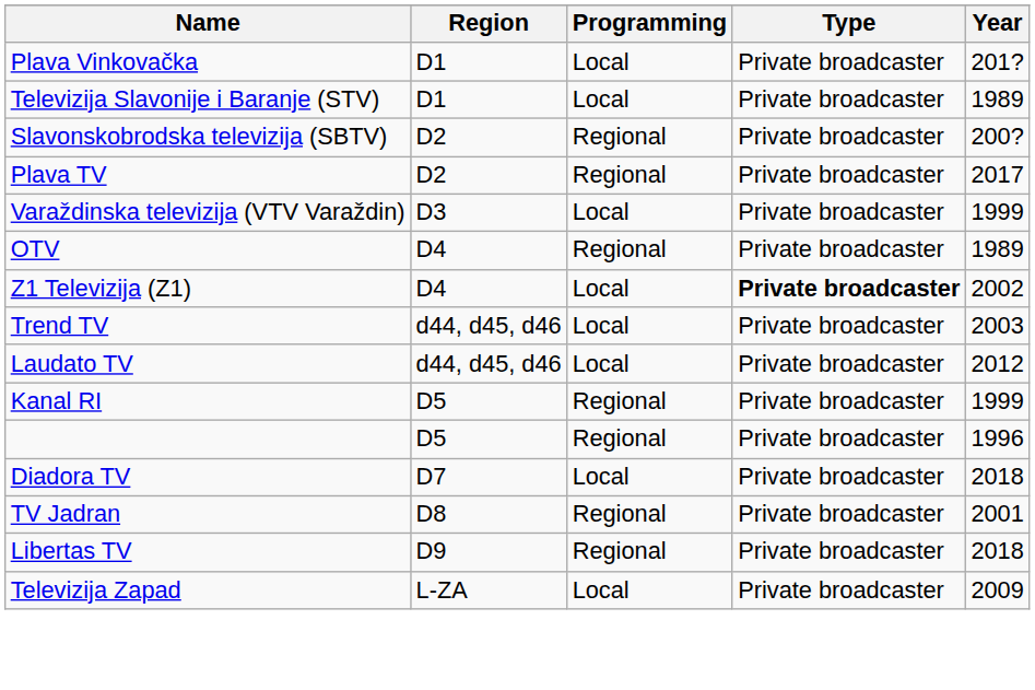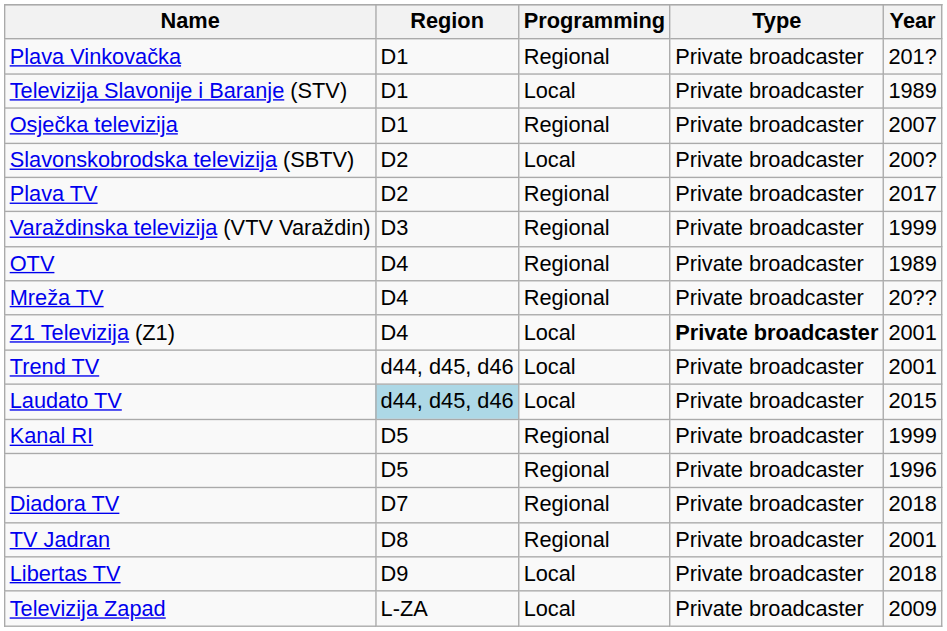 <table class="wikitable sortable">
 <tr>
 </tr>
 <tr>
 <th>Name</th>
 <th>Region</th>
 <th>Programming</th>
 <th>Type</th>
 <th>Year</th>
 </tr>
 <tr>
 <td><a href='#'>Plava Vinkovačka</a></td>
 <td>D1</td>
-<td>Local</td>
+<td>Regional</td>
 <td>Private broadcaster</td>
 <td>201?</td>
 </tr>
 <tr>
 <td><a href='#'>Televizija Slavonije i Baranje</a> (STV)</td>
 <td>D1</td>
 <td>Local</td>
 <td>Private broadcaster</td>
 <td>1989</td>
 </tr>
 <tr>
+<td><a href='#'>Osječka televizija</a></td>
+<td>D1</td>
+<td>Regional</td>
+<td>Private broadcaster</td>
+<td>2007</td>
+</tr>
+<tr>
 <td><a href='#'>Slavonskobrodska televizija</a> (SBTV)</td>
 <td>D2</td>
-<td>Regional</td>
+<td>Local</td>
 <td>Private broadcaster</td>
 <td>200?</td>
 </tr>
 <tr>
 <td><a href='#'>Plava TV</a></td>
 <td>D2</td>
 <td>Regional</td>
 <td>Private broadcaster</td>
 <td>2017</td>
 </tr>
 <tr>
 <td><a href='#'>Varaždinska televizija</a> (VTV Varaždin)</td>
 <td>D3</td>
-<td>Local</td>
+<td>Regional</td>
 <td>Private broadcaster</td>
 <td>1999</td>
 </tr>
 <tr>
 <td><a href='#'>OTV</a></td>
 <td>D4</td>
 <td>Regional</td>
 <td>Private broadcaster</td>
 <td>1989</td>
 </tr>
 <tr>
+<td><a href='#'>Mreža TV</a></td>
+<td>D4</td>
+<td>Regional</td>
+<td>Private broadcaster</td>
+<td>20??</td>
+</tr>
+<tr>
 <td><a href='#'>Z1 Televizija</a> (Z1)</td>
 <td>D4</td>
 <td>Local</td>
 <td><strong>Private broadcaster</strong></td>
-<td>2002</td>
+<td>2001</td>
 </tr>
 <tr>
 <td><a href='#'>Trend TV</a></td>
 <td>d44, d45, d46</td>
 <td>Local</td>
 <td>Private broadcaster</td>
-<td>2003</td>
+<td>2001</td>
 </tr>
 <tr>
 <td><a href='#'>Laudato TV</a></td>
-<td>d44, d45, d46</td>
+<td style="background: lightblue;">d44, d45, d46</td>
 <td>Local</td>
 <td>Private broadcaster</td>
-<td>2012</td>
+<td>2015</td>
 </tr>
 <tr>
 <td><a href='#'>Kanal RI</a></td>
 <td>D5</td>
 <td>Regional</td>
 <td>Private broadcaster</td>
 <td>1999</td>
 </tr>
 <tr>
 <td></td>
 <td>D5</td>
 <td>Regional</td>
 <td>Private broadcaster</td>
 <td>1996</td>
 </tr>
 <tr>
 <td><a href='#'>Diadora TV</a></td>
 <td>D7</td>
-<td>Local</td>
+<td>Regional</td>
 <td>Private broadcaster</td>
 <td>2018</td>
 </tr>
 <tr>
 <td><a href='#'>TV Jadran</a></td>
 <td>D8</td>
 <td>Regional</td>
 <td>Private broadcaster</td>
 <td>2001</td>
 </tr>
 <tr>
 <td><a href='#'>Libertas TV</a></td>
 <td>D9</td>
-<td>Regional</td>
+<td>Local</td>
 <td>Private broadcaster</td>
 <td>2018</td>
 </tr>
 <tr>
 <td><a href='#'>Televizija Zapad</a></td>
 <td>L-ZA</td>
 <td>Local</td>
 <td>Private broadcaster</td>
 <td>2009</td>
 </tr>
 </table>
